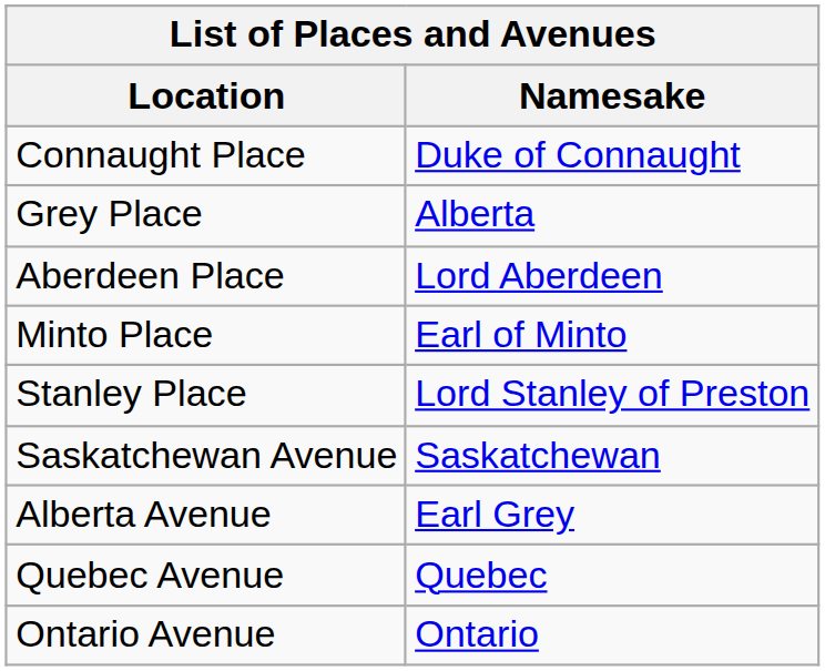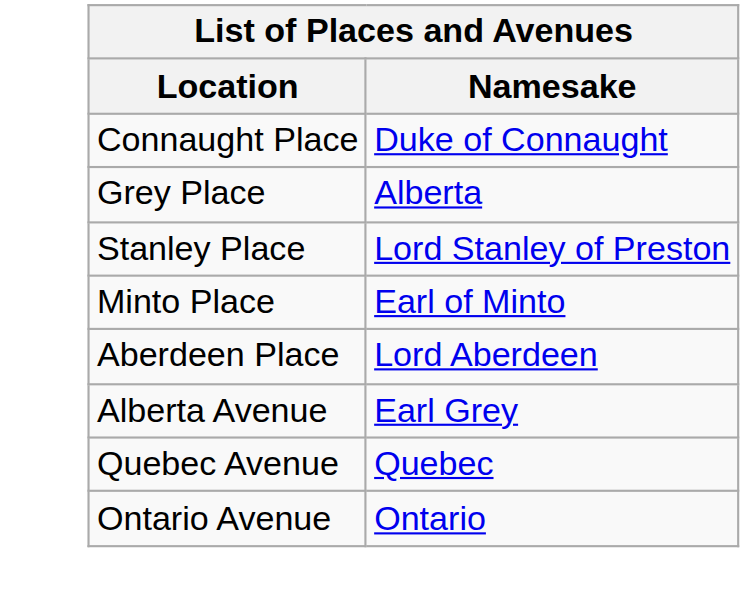 <table class="wikitable" style="float:right; clear:right; margin-left:1em">
 <tr>
 <th colspan=2>List of Places and Avenues</th>
 </tr>
 <tr>
 <th>Location</th>
 <th>Namesake</th>
 </tr>
 <tr>
 <td>Connaught Place</td>
 <td><a href='#'>Duke of Connaught</a></td>
 </tr>
 <tr>
 <td>Grey Place</td>
 <td><a href='#'>Alberta</a></td>
 </tr>
 <tr>
-<td>Aberdeen Place</td>
-<td><a href='#'>Lord Aberdeen</a></td>
+<td>Stanley Place</td>
+<td><a href='#'>Lord Stanley of Preston</a></td>
 </tr>
 <tr>
 <td>Minto Place</td>
 <td><a href='#'>Earl of Minto</a></td>
 </tr>
 <tr>
-<td>Stanley Place</td>
-<td><a href='#'>Lord Stanley of Preston</a></td>
-</tr>
-<tr>
-<td>Saskatchewan Avenue</td>
-<td><a href='#'>Saskatchewan</a></td>
+<td>Aberdeen Place</td>
+<td><a href='#'>Lord Aberdeen</a></td>
 </tr>
 <tr>
 <td>Alberta Avenue</td>
 <td><a href='#'>Earl Grey</a></td>
 </tr>
 <tr>
 <td>Quebec Avenue</td>
 <td><a href='#'>Quebec</a></td>
 </tr>
 <tr>
 <td>Ontario Avenue</td>
 <td><a href='#'>Ontario</a></td>
 </tr>
 </table>
